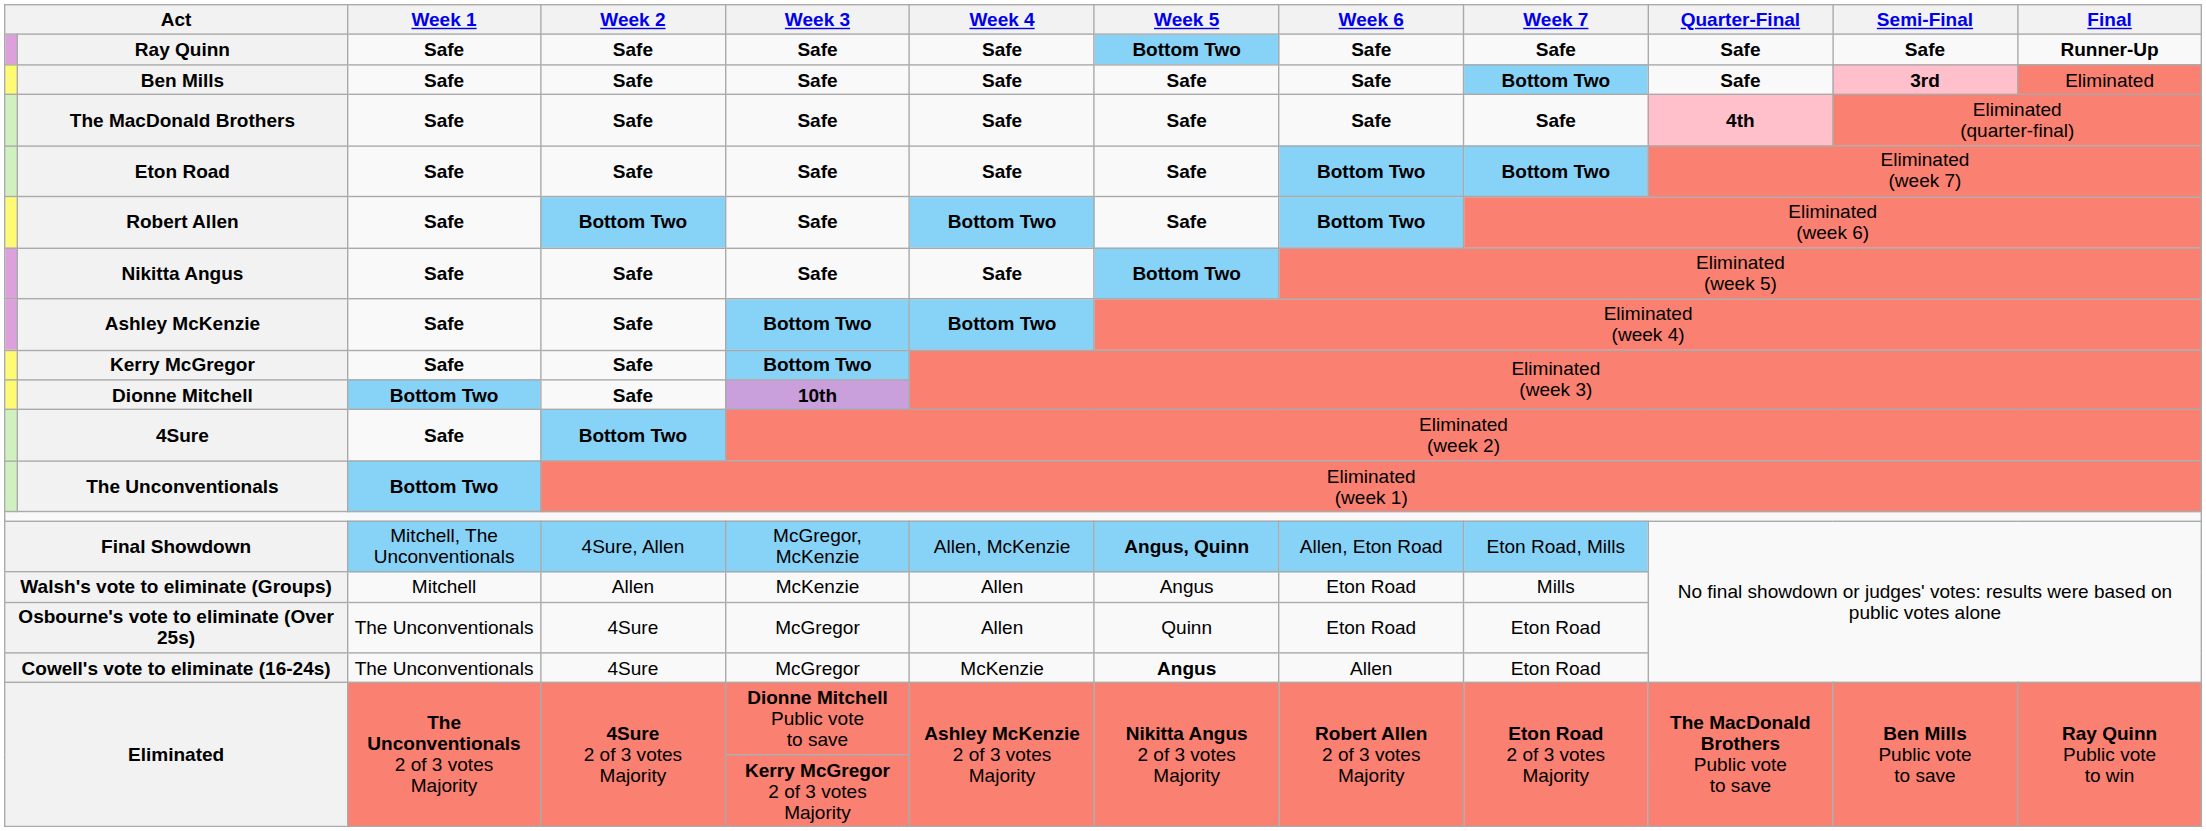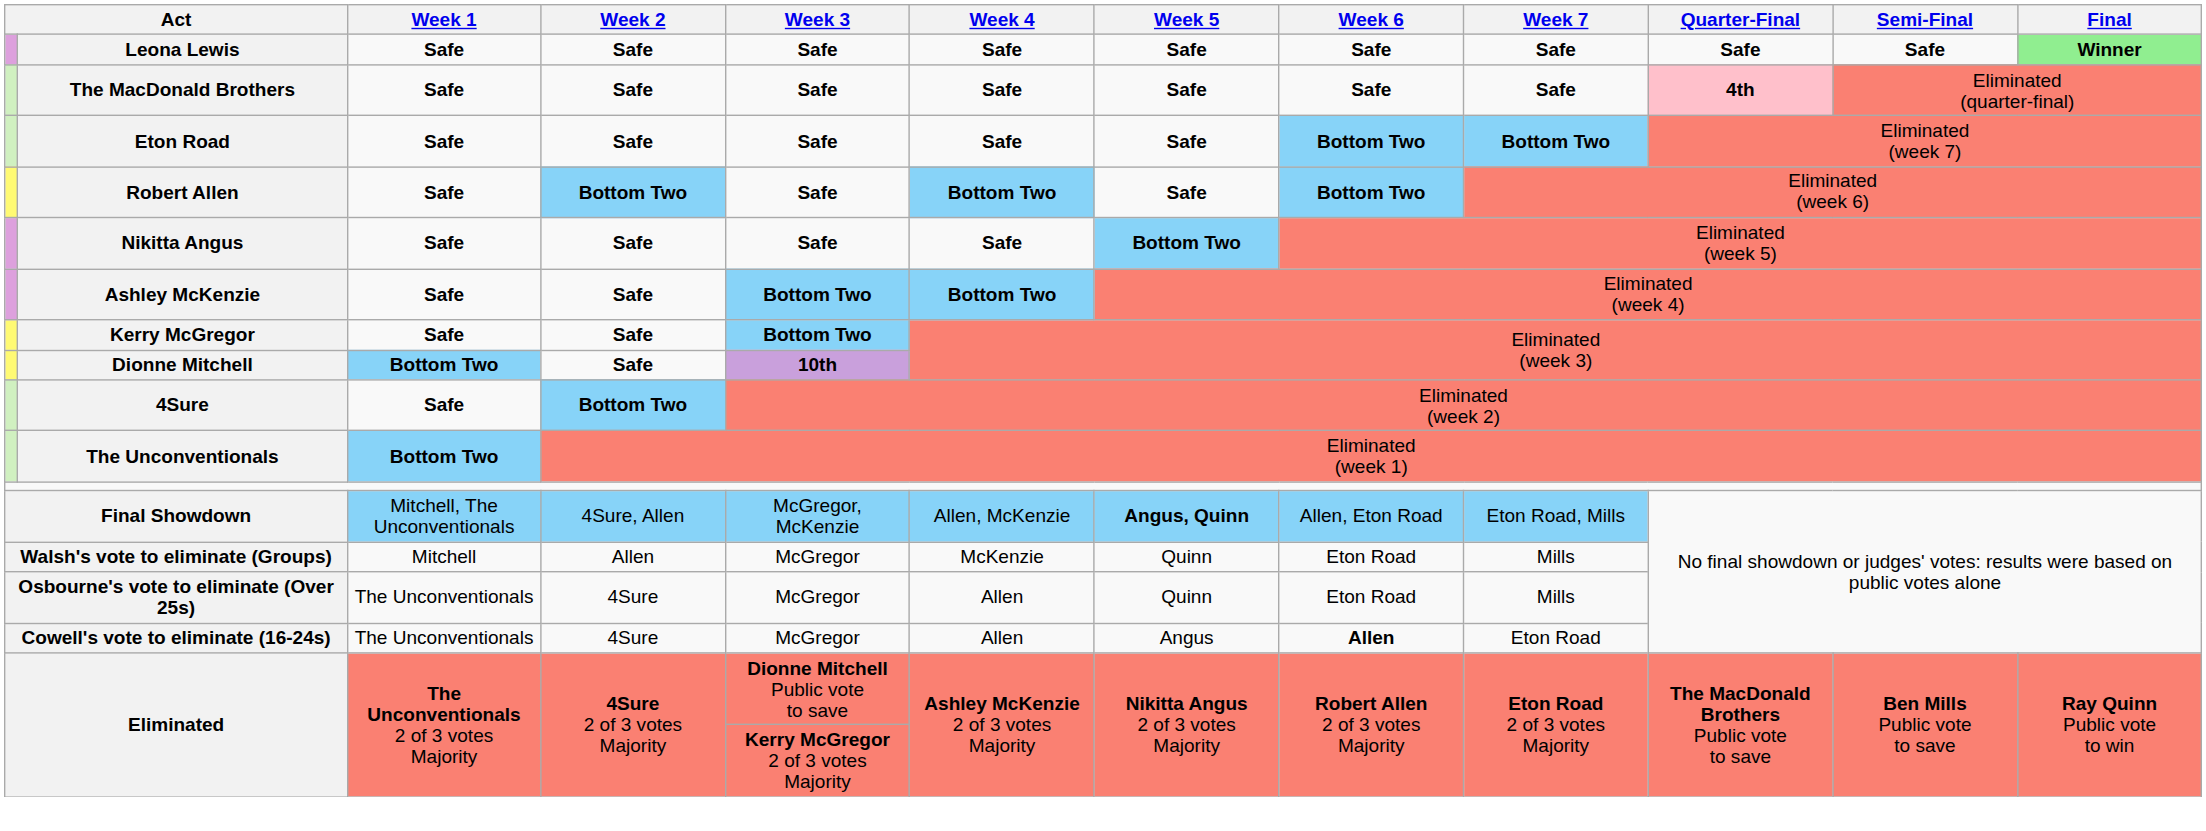 <table class="wikitable" style="text-align:center; font-size:85%">
 <tr>
 <th style="width:13%" rowspan=1 scope="col" colspan=2>Act</th>
 <th style="width:7%" rowspan=1 scope="col"><a href='#'>Week 1</a></th>
 <th style="width:7%" rowspan=1 scope="col"><a href='#'>Week 2</a></th>
 <th style="width:7%" rowspan=1 scope="col"><a href='#'>Week 3</a></th>
 <th style="width:7%" rowspan=1 scope="col"><a href='#'>Week 4</a></th>
 <th style="width:7%" rowspan=1 scope="col"><a href='#'>Week 5</a></th>
 <th style="width:7%" rowspan=1 scope="col"><a href='#'>Week 6</a></th>
 <th style="width:7%" rowspan=1 scope="col"><a href='#'>Week 7</a></th>
 <th style="width:7%" rowspan=1 scope="col"><a href='#'>Quarter-Final</a></th>
 <th style="width:7%" rowspan=1 scope="col"><a href='#'>Semi-Final</a></th>
 <th style="width:7%" rowspan=1 scope="col"><a href='#'>Final</a></th>
 </tr>
 <tr>
 <th style="background:#dda0dd"></th>
-<th scope="row">Ray Quinn</th>
-<td><strong>Safe</strong></td>
-<td><strong>Safe</strong></td>
-<td><strong>Safe</strong></td>
-<td><strong>Safe</strong></td>
-<td style="background:#87D3F8"><strong>Bottom Two</strong></td>
-<td><strong>Safe</strong></td>
-<td><strong>Safe</strong></td>
-<td><strong>Safe</strong></td>
-<td><strong>Safe</strong></td>
-<td><strong>Runner-Up</strong></td>
-</tr>
-<tr>
-<th style="background:#fffa73"></th>
-<th scope="row">Ben Mills</th>
+<th scope="row">Leona Lewis</th>
 <td><strong>Safe</strong></td>
 <td><strong>Safe</strong></td>
 <td><strong>Safe</strong></td>
 <td><strong>Safe</strong></td>
 <td><strong>Safe</strong></td>
 <td><strong>Safe</strong></td>
-<td style="background:#87D3F8"><strong>Bottom Two</strong></td>
 <td><strong>Safe</strong></td>
-<td style="background:pink"><strong>3rd</strong></td>
-<td style="background:#FA8072">Eliminated<br></td>
+<td><strong>Safe</strong></td>
+<td><strong>Safe</strong></td>
+<td style="background:lightgreen"><strong>Winner</strong></td>
 </tr>
 <tr>
 <th style="background:#d0f0c0"></th>
 <th scope="row">The MacDonald Brothers</th>
 <td><strong>Safe</strong></td>
 <td><strong>Safe</strong></td>
 <td><strong>Safe</strong></td>
 <td><strong>Safe</strong></td>
 <td><strong>Safe</strong></td>
 <td><strong>Safe</strong></td>
 <td><strong>Safe</strong></td>
 <td style="background:pink"><strong>4th</strong></td>
 <td colspan="2" style="background:#FA8072">Eliminated<br>(quarter-final)</td>
 </tr>
 <tr>
 <th style="background:#d0f0c0"></th>
 <th scope="row">Eton Road</th>
 <td><strong>Safe</strong></td>
 <td><strong>Safe</strong></td>
 <td><strong>Safe</strong></td>
 <td><strong>Safe</strong></td>
 <td><strong>Safe</strong></td>
 <td style="background:#87D3F8"><strong>Bottom Two</strong></td>
 <td style="background:#87D3F8"><strong>Bottom Two</strong></td>
 <td colspan="3" style="background:#FA8072">Eliminated<br>(week 7)</td>
 </tr>
 <tr>
 <th style="background:#fffa73"></th>
 <th scope="row">Robert Allen</th>
 <td><strong>Safe</strong></td>
 <td style="background:#87D3F8"><strong>Bottom Two</strong></td>
 <td><strong>Safe</strong></td>
 <td style="background:#87D3F8"><strong>Bottom Two</strong></td>
 <td><strong>Safe</strong></td>
 <td style="background:#87D3F8"><strong>Bottom Two</strong></td>
 <td colspan="4" style="background:#FA8072">Eliminated<br>(week 6)</td>
 </tr>
 <tr>
 <th style="background:#dda0dd"></th>
 <th scope="row">Nikitta Angus</th>
 <td><strong>Safe</strong></td>
 <td><strong>Safe</strong></td>
 <td><strong>Safe</strong></td>
 <td><strong>Safe</strong></td>
 <td style="background:#87D3F8"><strong>Bottom Two</strong></td>
 <td colspan="5" style="background:#FA8072">Eliminated<br>(week 5)</td>
 </tr>
 <tr>
 <th style="background:#dda0dd"></th>
 <th scope="row">Ashley McKenzie</th>
 <td><strong>Safe</strong></td>
 <td><strong>Safe</strong></td>
 <td style="background:#87D3F8"><strong>Bottom Two</strong></td>
 <td style="background:#87D3F8"><strong>Bottom Two</strong></td>
 <td colspan="6" style="background:#FA8072">Eliminated<br>(week 4)</td>
 </tr>
 <tr>
 <th style="background:#fffa73"></th>
 <th scope="row">Kerry McGregor</th>
 <td><strong>Safe</strong></td>
 <td><strong>Safe</strong></td>
 <td style="background:#87D3F8"><strong>Bottom Two</strong></td>
 <td rowspan=2 colspan="7" style="background:#FA8072">Eliminated<br>(week 3)</td>
 </tr>
 <tr>
 <th style="background:#fffa73"></th>
 <th scope="row">Dionne Mitchell</th>
 <td style="background:#87D3F8"><strong>Bottom Two</strong></td>
 <td><strong>Safe</strong></td>
 <td style="background:#C9A0DC"><strong>10th</strong></td>
 </tr>
 <tr>
 <th style="background:#d0f0c0"></th>
 <th scope="row">4Sure</th>
 <td><strong>Safe</strong></td>
 <td style="background:#87D3F8"><strong>Bottom Two</strong></td>
 <td colspan="8" style="background:#FA8072">Eliminated<br>(week 2)</td>
 </tr>
 <tr>
 <th style="background:#d0f0c0"></th>
 <th scope="row">The Unconventionals</th>
 <td style="background:#87D3F8"><strong>Bottom Two</strong></td>
 <td colspan="9" style="background:#FA8072">Eliminated<br>(week 1)</td>
 </tr>
 <tr>
 <td colspan="12"></td>
 </tr>
 <tr>
 <th scope="row" colspan=2>Final Showdown</th>
 <td style="background:#87D3F8">Mitchell, The Unconventionals</td>
 <td style="background:#87D3F8">4Sure, Allen</td>
 <td style="background:#87D3F8">McGregor, McKenzie</td>
 <td style="background:#87D3F8">Allen, McKenzie</td>
 <td style="background:#87D3F8"><strong>Angus, Quinn</strong></td>
 <td style="background:#87D3F8">Allen, Eton Road</td>
 <td style="background:#87D3F8">Eton Road, Mills</td>
 <td colspan="3" rowspan="4">No final showdown or judges' votes: results were based on public votes alone</td>
 </tr>
 <tr>
 <th scope="row" colspan=2>Walsh's vote to eliminate (Groups)</th>
 <td>Mitchell</td>
 <td>Allen</td>
+<td>McGregor</td>
 <td>McKenzie</td>
-<td>Allen</td>
-<td>Angus</td>
+<td>Quinn</td>
 <td>Eton Road</td>
 <td>Mills</td>
 </tr>
 <tr>
 <th scope="row" colspan=2>Osbourne's vote to eliminate (Over 25s)</th>
 <td>The Unconventionals</td>
 <td>4Sure</td>
 <td>McGregor</td>
 <td>Allen</td>
 <td>Quinn</td>
 <td>Eton Road</td>
-<td>Eton Road</td>
+<td>Mills</td>
 </tr>
 <tr>
 <th scope="row" colspan=2>Cowell's vote to eliminate (16-24s)</th>
 <td>The Unconventionals</td>
 <td>4Sure</td>
 <td>McGregor</td>
-<td>McKenzie</td>
-<td><strong>Angus</strong></td>
 <td>Allen</td>
+<td>Angus</td>
+<td><strong>Allen</strong></td>
 <td>Eton Road</td>
 </tr>
 <tr>
 <th scope="row" rowspan="2" colspan=2>Eliminated</th>
 <td rowspan="2" style="background:salmon;"><strong>The Unconventionals</strong> <br> 2 of 3 votes <br> Majority</td>
 <td rowspan="2" style="background:salmon;"><strong>4Sure</strong> <br> 2 of 3 votes <br> Majority</td>
 <td style="background:salmon;"><strong>Dionne Mitchell</strong> <br> Public vote<br>to save</td>
 <td rowspan="2" style="background:salmon;"><strong>Ashley McKenzie</strong><br>2 of 3 votes<br>Majority</td>
 <td rowspan="2" style="background:salmon;"><strong>Nikitta Angus</strong> <br> 2 of 3 votes <br> Majority</td>
 <td rowspan="2" style="background:salmon;"><strong>Robert Allen</strong> <br> 2 of 3 votes <br> Majority</td>
 <td rowspan="2" style="background:salmon;"><strong>Eton Road</strong> <br> 2 of 3 votes <br> Majority</td>
 <td rowspan="2" style="background:salmon;"><strong>The MacDonald Brothers</strong><br> Public vote <br> to save</td>
 <td rowspan="2" style="background:salmon;"><strong>Ben Mills</strong> <br>Public vote <br> to save</td>
 <td style="background:salmon;"  rowspan="2"><strong>Ray Quinn</strong> <br>Public vote <br> to win</td>
 </tr>
 <tr>
 <td style="background:salmon;"><strong>Kerry McGregor</strong> <br> 2 of 3 votes <br> Majority</td>
 </tr>
 </table>
